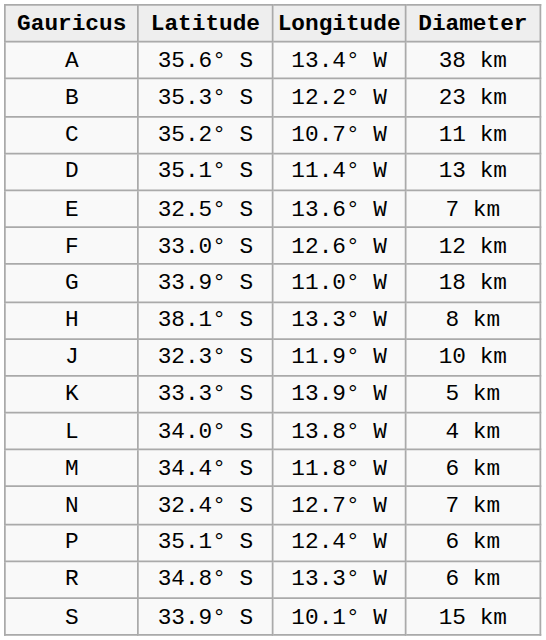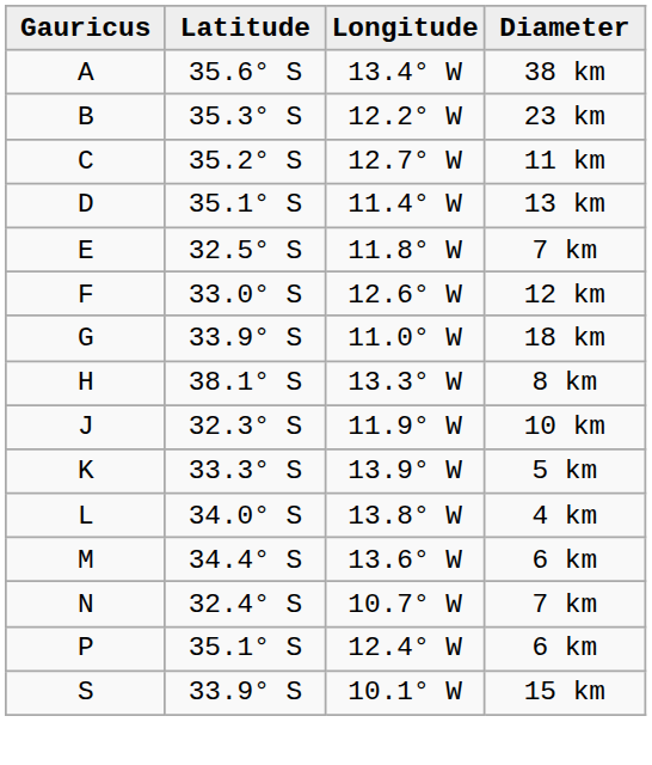 <table class="wikitable">
 <tr>
 <th width="25%" style="background:#eeeeee;">Gauricus</th>
 <th width="25%" style="background:#eeeeee;">Latitude</th>
 <th width="25%" style="background:#eeeeee;">Longitude</th>
 <th width="25%" style="background:#eeeeee;">Diameter</th>
 </tr>
 <tr>
 <td align="center">A</td>
 <td align="center">35.6° S</td>
 <td align="center">13.4° W</td>
 <td align="center">38 km</td>
 </tr>
 <tr>
 <td align="center">B</td>
 <td align="center">35.3° S</td>
 <td align="center">12.2° W</td>
 <td align="center">23 km</td>
 </tr>
 <tr>
 <td align="center">C</td>
 <td align="center">35.2° S</td>
-<td align="center">10.7° W</td>
+<td align="center">12.7° W</td>
 <td align="center">11 km</td>
 </tr>
 <tr>
 <td align="center">D</td>
 <td align="center">35.1° S</td>
 <td align="center">11.4° W</td>
 <td align="center">13 km</td>
 </tr>
 <tr>
 <td align="center">E</td>
 <td align="center">32.5° S</td>
-<td align="center">13.6° W</td>
+<td align="center">11.8° W</td>
 <td align="center">7 km</td>
 </tr>
 <tr>
 <td align="center">F</td>
 <td align="center">33.0° S</td>
 <td align="center">12.6° W</td>
 <td align="center">12 km</td>
 </tr>
 <tr>
 <td align="center">G</td>
 <td align="center">33.9° S</td>
 <td align="center">11.0° W</td>
 <td align="center">18 km</td>
 </tr>
 <tr>
 <td align="center">H</td>
 <td align="center">38.1° S</td>
 <td align="center">13.3° W</td>
 <td align="center">8 km</td>
 </tr>
 <tr>
 <td align="center">J</td>
 <td align="center">32.3° S</td>
 <td align="center">11.9° W</td>
 <td align="center">10 km</td>
 </tr>
 <tr>
 <td align="center">K</td>
 <td align="center">33.3° S</td>
 <td align="center">13.9° W</td>
 <td align="center">5 km</td>
 </tr>
 <tr>
 <td align="center">L</td>
 <td align="center">34.0° S</td>
 <td align="center">13.8° W</td>
 <td align="center">4 km</td>
 </tr>
 <tr>
 <td align="center">M</td>
 <td align="center">34.4° S</td>
-<td align="center">11.8° W</td>
+<td align="center">13.6° W</td>
 <td align="center">6 km</td>
 </tr>
 <tr>
 <td align="center">N</td>
 <td align="center">32.4° S</td>
-<td align="center">12.7° W</td>
+<td align="center">10.7° W</td>
 <td align="center">7 km</td>
 </tr>
 <tr>
 <td align="center">P</td>
 <td align="center">35.1° S</td>
 <td align="center">12.4° W</td>
 <td align="center">6 km</td>
 </tr>
 <tr>
-<td align="center">R</td>
-<td align="center">34.8° S</td>
-<td align="center">13.3° W</td>
-<td align="center">6 km</td>
-</tr>
-<tr>
 <td align="center">S</td>
 <td align="center">33.9° S</td>
 <td align="center">10.1° W</td>
 <td align="center">15 km</td>
 </tr>
 </table>
